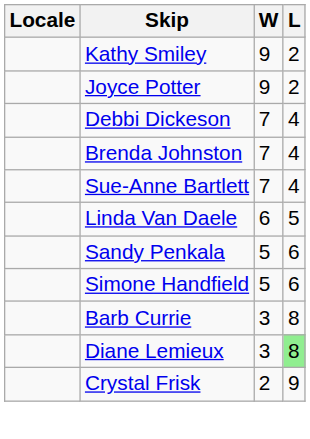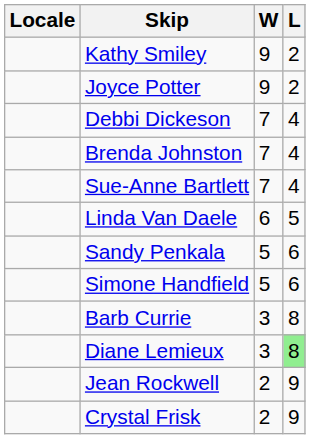 <table class="wikitable" border="1">
 <tr>
 <th>Locale</th>
 <th>Skip</th>
 <th>W</th>
 <th>L</th>
 </tr>
 <tr>
 <td></td>
 <td><a href='#'>Kathy Smiley</a></td>
 <td>9</td>
 <td>2</td>
 </tr>
 <tr>
 <td></td>
 <td><a href='#'>Joyce Potter</a></td>
 <td>9</td>
 <td>2</td>
 </tr>
 <tr>
 <td></td>
 <td><a href='#'>Debbi Dickeson</a></td>
 <td>7</td>
 <td>4</td>
 </tr>
 <tr>
 <td></td>
 <td><a href='#'>Brenda Johnston</a></td>
 <td>7</td>
 <td>4</td>
 </tr>
 <tr>
 <td></td>
 <td><a href='#'>Sue-Anne Bartlett</a></td>
 <td>7</td>
 <td>4</td>
 </tr>
 <tr>
 <td></td>
 <td><a href='#'>Linda Van Daele</a></td>
 <td>6</td>
 <td>5</td>
 </tr>
 <tr>
 <td></td>
 <td><a href='#'>Sandy Penkala</a></td>
 <td>5</td>
 <td>6</td>
 </tr>
 <tr>
 <td></td>
 <td><a href='#'>Simone Handfield</a></td>
 <td>5</td>
 <td>6</td>
 </tr>
 <tr>
 <td></td>
 <td><a href='#'>Barb Currie</a></td>
 <td>3</td>
 <td>8</td>
 </tr>
 <tr>
 <td></td>
 <td><a href='#'>Diane Lemieux</a></td>
 <td>3</td>
 <td style="background: lightgreen;">8</td>
 </tr>
 <tr>
 <td></td>
+<td><a href='#'>Jean Rockwell</a></td>
+<td>2</td>
+<td>9</td>
+</tr>
+<tr>
+<td></td>
 <td><a href='#'>Crystal Frisk</a></td>
 <td>2</td>
 <td>9</td>
 </tr>
 </table>
